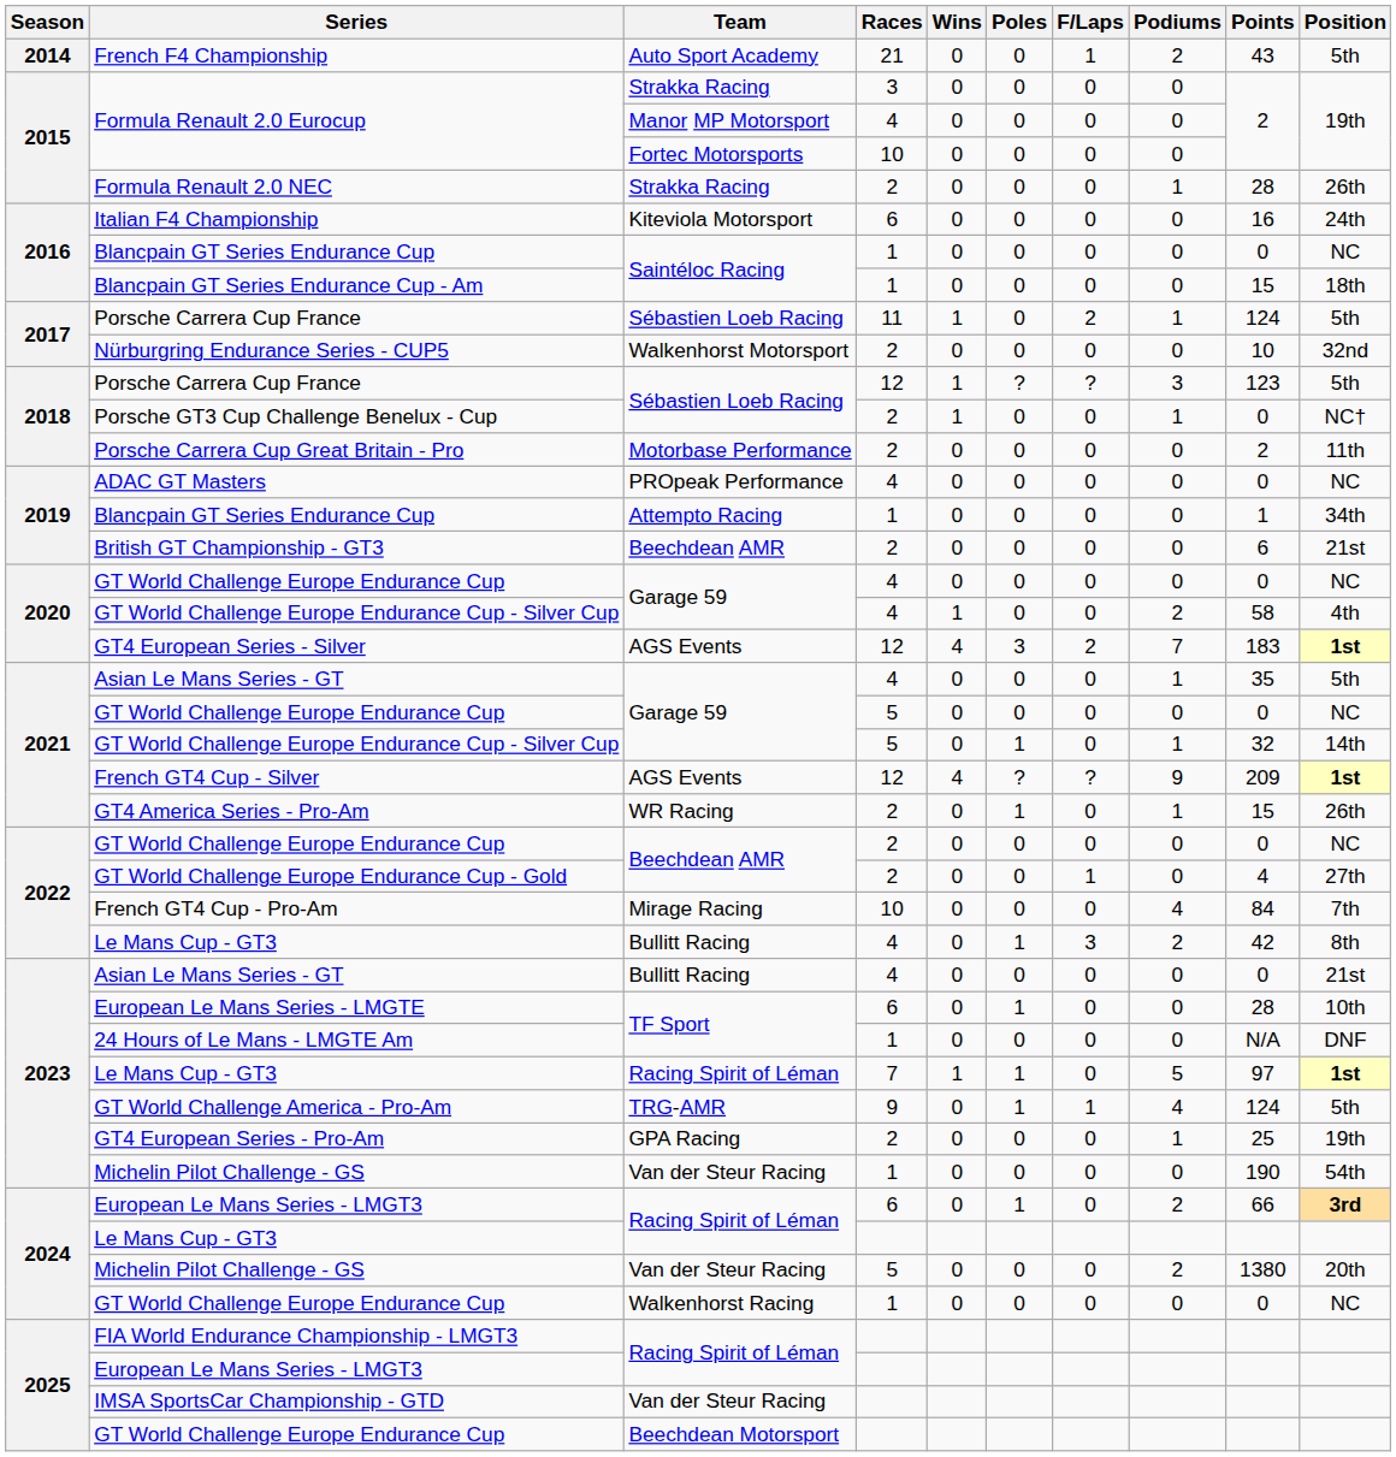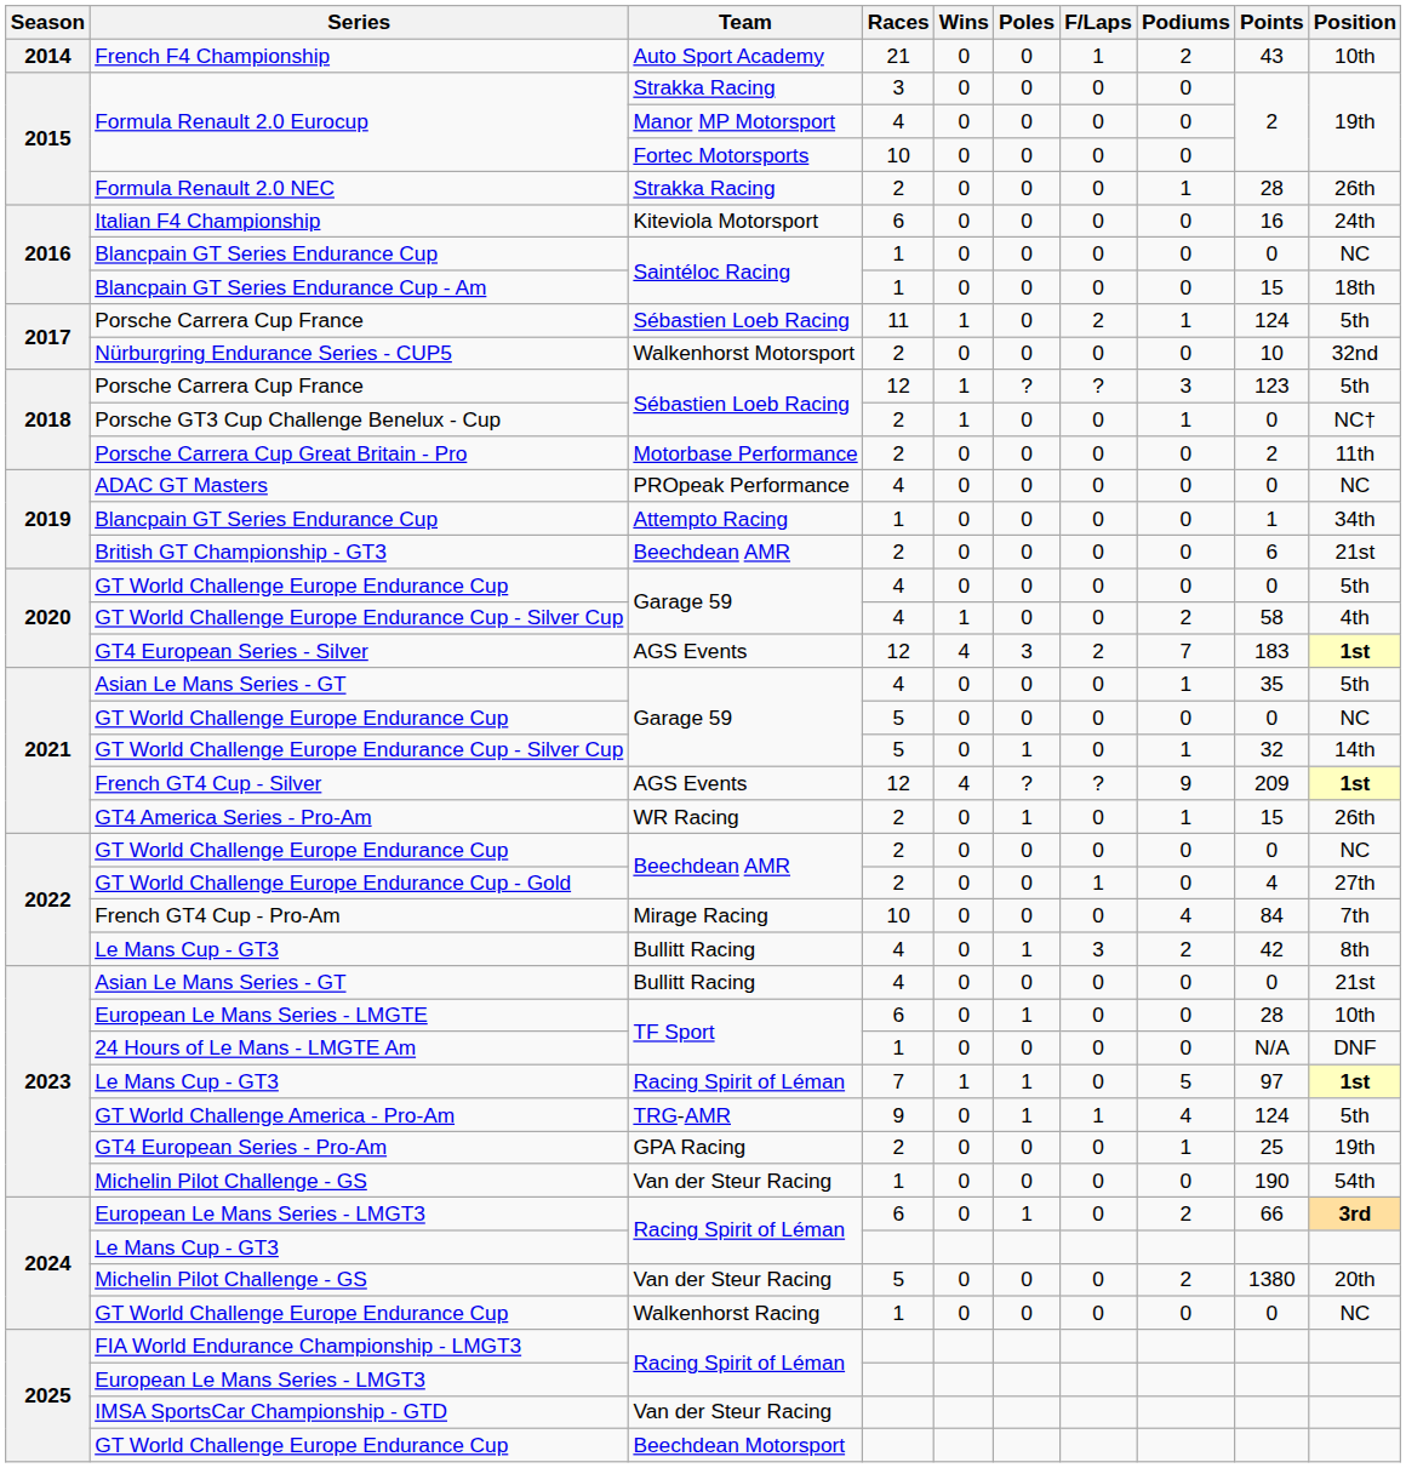 <table class="wikitable" style="font-size: 90%; text-align:center">
 <tr>
 <th>Season</th>
 <th>Series</th>
 <th>Team</th>
 <th>Races</th>
 <th>Wins</th>
 <th>Poles</th>
 <th>F/Laps</th>
 <th>Podiums</th>
 <th>Points</th>
 <th>Position</th>
 </tr>
 <tr>
 <th>2014</th>
 <td align=left><a href='#'>French F4 Championship</a></td>
 <td align=left><a href='#'>Auto Sport Academy</a></td>
 <td>21</td>
 <td>0</td>
 <td>0</td>
 <td>1</td>
 <td>2</td>
 <td>43</td>
-<td>5th</td>
+<td>10th</td>
 </tr>
 <tr>
 <th rowspan=4>2015</th>
 <td rowspan=3 align=left><a href='#'>Formula Renault 2.0 Eurocup</a></td>
 <td align=left><a href='#'>Strakka Racing</a></td>
 <td>3</td>
 <td>0</td>
 <td>0</td>
 <td>0</td>
 <td>0</td>
 <td rowspan=3>2</td>
 <td rowspan=3>19th</td>
 </tr>
 <tr>
 <td align=left><a href='#'>Manor</a> <a href='#'>MP Motorsport</a></td>
 <td>4</td>
 <td>0</td>
 <td>0</td>
 <td>0</td>
 <td>0</td>
 </tr>
 <tr>
 <td align=left><a href='#'>Fortec Motorsports</a></td>
 <td>10</td>
 <td>0</td>
 <td>0</td>
 <td>0</td>
 <td>0</td>
 </tr>
 <tr>
 <td align=left><a href='#'>Formula Renault 2.0 NEC</a></td>
 <td align=left><a href='#'>Strakka Racing</a></td>
 <td>2</td>
 <td>0</td>
 <td>0</td>
 <td>0</td>
 <td>1</td>
 <td>28</td>
 <td>26th</td>
 </tr>
 <tr>
 <th rowspan=3>2016</th>
 <td align=left><a href='#'>Italian F4 Championship</a></td>
 <td align=left>Kiteviola Motorsport</td>
 <td>6</td>
 <td>0</td>
 <td>0</td>
 <td>0</td>
 <td>0</td>
 <td>16</td>
 <td>24th</td>
 </tr>
 <tr>
 <td align=left><a href='#'>Blancpain GT Series Endurance Cup</a></td>
 <td rowspan=2 align=left><a href='#'>Saintéloc Racing</a></td>
 <td>1</td>
 <td>0</td>
 <td>0</td>
 <td>0</td>
 <td>0</td>
 <td>0</td>
 <td>NC</td>
 </tr>
 <tr>
 <td align=left><a href='#'>Blancpain GT Series Endurance Cup - Am</a></td>
 <td>1</td>
 <td>0</td>
 <td>0</td>
 <td>0</td>
 <td>0</td>
 <td>15</td>
 <td>18th</td>
 </tr>
 <tr>
 <th rowspan=2>2017</th>
 <td align=left>Porsche Carrera Cup France</td>
 <td align=left><a href='#'>Sébastien Loeb Racing</a></td>
 <td>11</td>
 <td>1</td>
 <td>0</td>
 <td>2</td>
 <td>1</td>
 <td>124</td>
 <td>5th</td>
 </tr>
 <tr>
 <td align=left><a href='#'>Nürburgring Endurance Series - CUP5</a></td>
 <td align=left>Walkenhorst Motorsport</td>
 <td>2</td>
 <td>0</td>
 <td>0</td>
 <td>0</td>
 <td>0</td>
 <td>10</td>
 <td>32nd</td>
 </tr>
 <tr>
 <th rowspan="3">2018</th>
 <td align=left>Porsche Carrera Cup France</td>
 <td rowspan="2" align=left><a href='#'>Sébastien Loeb Racing</a></td>
 <td>12</td>
 <td>1</td>
 <td>?</td>
 <td>?</td>
 <td>3</td>
 <td>123</td>
 <td>5th</td>
 </tr>
 <tr>
 <td align=left>Porsche GT3 Cup Challenge Benelux - Cup</td>
 <td>2</td>
 <td>1</td>
 <td>0</td>
 <td>0</td>
 <td>1</td>
 <td>0</td>
 <td>NC†</td>
 </tr>
 <tr>
 <td align=left><a href='#'>Porsche Carrera Cup Great Britain - Pro</a></td>
 <td align=left><a href='#'>Motorbase Performance</a></td>
 <td>2</td>
 <td>0</td>
 <td>0</td>
 <td>0</td>
 <td>0</td>
 <td>2</td>
 <td>11th</td>
 </tr>
 <tr>
 <th rowspan="3">2019</th>
 <td align=left><a href='#'>ADAC GT Masters</a></td>
 <td align=left>PROpeak Performance</td>
 <td>4</td>
 <td>0</td>
 <td>0</td>
 <td>0</td>
 <td>0</td>
 <td>0</td>
 <td>NC</td>
 </tr>
 <tr>
 <td align=left><a href='#'>Blancpain GT Series Endurance Cup</a></td>
 <td align=left><a href='#'>Attempto Racing</a></td>
 <td>1</td>
 <td>0</td>
 <td>0</td>
 <td>0</td>
 <td>0</td>
 <td>1</td>
 <td>34th</td>
 </tr>
 <tr>
 <td align=left><a href='#'>British GT Championship - GT3</a></td>
 <td align=left><a href='#'>Beechdean</a> <a href='#'>AMR</a></td>
 <td>2</td>
 <td>0</td>
 <td>0</td>
 <td>0</td>
 <td>0</td>
 <td>6</td>
 <td>21st</td>
 </tr>
 <tr>
 <th rowspan="3">2020</th>
 <td align=left><a href='#'>GT World Challenge Europe Endurance Cup</a></td>
 <td rowspan=2 align=left>Garage 59</td>
 <td>4</td>
 <td>0</td>
 <td>0</td>
 <td>0</td>
 <td>0</td>
 <td>0</td>
-<td>NC</td>
+<td>5th</td>
 </tr>
 <tr>
 <td align=left><a href='#'>GT World Challenge Europe Endurance Cup - Silver Cup</a></td>
 <td>4</td>
 <td>1</td>
 <td>0</td>
 <td>0</td>
 <td>2</td>
 <td>58</td>
 <td>4th</td>
 </tr>
 <tr>
 <td align=left><a href='#'>GT4 European Series - Silver</a></td>
 <td align=left>AGS Events</td>
 <td>12</td>
 <td>4</td>
 <td>3</td>
 <td>2</td>
 <td>7</td>
 <td>183</td>
 <td style="background:#FFFFBF;"><strong>1st</strong></td>
 </tr>
 <tr>
 <th rowspan="5">2021</th>
 <td align=left><a href='#'>Asian Le Mans Series - GT</a></td>
 <td rowspan="3" align=left>Garage 59</td>
 <td>4</td>
 <td>0</td>
 <td>0</td>
 <td>0</td>
 <td>1</td>
 <td>35</td>
 <td>5th</td>
 </tr>
 <tr>
 <td align=left><a href='#'>GT World Challenge Europe Endurance Cup</a></td>
 <td>5</td>
 <td>0</td>
 <td>0</td>
 <td>0</td>
 <td>0</td>
 <td>0</td>
 <td>NC</td>
 </tr>
 <tr>
 <td align=left><a href='#'>GT World Challenge Europe Endurance Cup - Silver Cup</a></td>
 <td>5</td>
 <td>0</td>
 <td>1</td>
 <td>0</td>
 <td>1</td>
 <td>32</td>
 <td>14th</td>
 </tr>
 <tr>
 <td align=left><a href='#'>French GT4 Cup - Silver</a></td>
 <td align=left>AGS Events</td>
 <td>12</td>
 <td>4</td>
 <td>?</td>
 <td>?</td>
 <td>9</td>
 <td>209</td>
 <td style="background:#FFFFBF;"><strong>1st</strong></td>
 </tr>
 <tr>
 <td align=left><a href='#'>GT4 America Series - Pro-Am</a></td>
 <td align=left>WR Racing</td>
 <td>2</td>
 <td>0</td>
 <td>1</td>
 <td>0</td>
 <td>1</td>
 <td>15</td>
 <td>26th</td>
 </tr>
 <tr>
 <th rowspan="4">2022</th>
 <td align=left><a href='#'>GT World Challenge Europe Endurance Cup</a></td>
 <td rowspan=2 align=left><a href='#'>Beechdean</a> <a href='#'>AMR</a></td>
 <td>2</td>
 <td>0</td>
 <td>0</td>
 <td>0</td>
 <td>0</td>
 <td>0</td>
 <td>NC</td>
 </tr>
 <tr>
 <td align=left><a href='#'>GT World Challenge Europe Endurance Cup - Gold</a></td>
 <td>2</td>
 <td>0</td>
 <td>0</td>
 <td>1</td>
 <td>0</td>
 <td>4</td>
 <td>27th</td>
 </tr>
 <tr>
 <td align=left>French GT4 Cup - Pro-Am</td>
 <td align=left>Mirage Racing</td>
 <td>10</td>
 <td>0</td>
 <td>0</td>
 <td>0</td>
 <td>4</td>
 <td>84</td>
 <td>7th</td>
 </tr>
 <tr>
 <td align=left><a href='#'>Le Mans Cup - GT3</a></td>
 <td align=left>Bullitt Racing</td>
 <td>4</td>
 <td>0</td>
 <td>1</td>
 <td>3</td>
 <td>2</td>
 <td>42</td>
 <td>8th</td>
 </tr>
 <tr>
 <th rowspan="7">2023</th>
 <td align=left><a href='#'>Asian Le Mans Series - GT</a></td>
 <td align=left>Bullitt Racing</td>
 <td>4</td>
 <td>0</td>
 <td>0</td>
 <td>0</td>
 <td>0</td>
 <td>0</td>
 <td>21st</td>
 </tr>
 <tr>
 <td align=left><a href='#'>European Le Mans Series - LMGTE</a></td>
 <td rowspan="2" align=left><a href='#'>TF Sport</a></td>
 <td>6</td>
 <td>0</td>
 <td>1</td>
 <td>0</td>
 <td>0</td>
 <td>28</td>
 <td>10th</td>
 </tr>
 <tr>
 <td align=left><a href='#'>24 Hours of Le Mans - LMGTE Am</a></td>
 <td>1</td>
 <td>0</td>
 <td>0</td>
 <td>0</td>
 <td>0</td>
 <td>N/A</td>
 <td>DNF</td>
 </tr>
 <tr>
 <td align=left><a href='#'>Le Mans Cup - GT3</a></td>
 <td align=left><a href='#'>Racing Spirit of Léman</a></td>
 <td>7</td>
 <td>1</td>
 <td>1</td>
 <td>0</td>
 <td>5</td>
 <td>97</td>
 <td style="background:#FFFFBF;"><strong>1st</strong></td>
 </tr>
 <tr>
 <td align=left><a href='#'>GT World Challenge America - Pro-Am</a></td>
 <td align=left><a href='#'>TRG</a>-<a href='#'>AMR</a></td>
 <td>9</td>
 <td>0</td>
 <td>1</td>
 <td>1</td>
 <td>4</td>
 <td>124</td>
 <td>5th</td>
 </tr>
 <tr>
 <td align=left><a href='#'>GT4 European Series - Pro-Am</a></td>
 <td align=left>GPA Racing</td>
 <td>2</td>
 <td>0</td>
 <td>0</td>
 <td>0</td>
 <td>1</td>
 <td>25</td>
 <td>19th</td>
 </tr>
 <tr>
 <td align=left><a href='#'>Michelin Pilot Challenge - GS</a></td>
 <td align=left>Van der Steur Racing</td>
 <td>1</td>
 <td>0</td>
 <td>0</td>
 <td>0</td>
 <td>0</td>
 <td>190</td>
 <td>54th</td>
 </tr>
 <tr>
 <th rowspan="4">2024</th>
 <td align=left><a href='#'>European Le Mans Series - LMGT3</a></td>
 <td rowspan="2" align="left"><a href='#'>Racing Spirit of Léman</a></td>
 <td>6</td>
 <td>0</td>
 <td>1</td>
 <td>0</td>
 <td>2</td>
 <td>66</td>
 <td style="background:#FFDF9F;"><strong>3rd</strong></td>
 </tr>
 <tr>
 <td align=left><a href='#'>Le Mans Cup - GT3</a></td>
 <td></td>
 <td></td>
 <td></td>
 <td></td>
 <td></td>
 <td></td>
 <td></td>
 </tr>
 <tr>
 <td align=left><a href='#'>Michelin Pilot Challenge - GS</a></td>
 <td align=left>Van der Steur Racing</td>
 <td>5</td>
 <td>0</td>
 <td>0</td>
 <td>0</td>
 <td>2</td>
 <td>1380</td>
 <td>20th</td>
 </tr>
 <tr>
 <td align=left><a href='#'>GT World Challenge Europe Endurance Cup</a></td>
 <td align=left>Walkenhorst Racing</td>
 <td>1</td>
 <td>0</td>
 <td>0</td>
 <td>0</td>
 <td>0</td>
 <td>0</td>
 <td>NC</td>
 </tr>
 <tr>
 <th rowspan="4">2025</th>
 <td align=left><a href='#'>FIA World Endurance Championship - LMGT3</a></td>
 <td rowspan="2" align="left"><a href='#'>Racing Spirit of Léman</a></td>
 <td></td>
 <td></td>
 <td></td>
 <td></td>
 <td></td>
 <td></td>
 <td></td>
 </tr>
 <tr>
 <td align=left><a href='#'>European Le Mans Series - LMGT3</a></td>
 <td></td>
 <td></td>
 <td></td>
 <td></td>
 <td></td>
 <td></td>
 <td></td>
 </tr>
 <tr>
 <td align=left><a href='#'>IMSA SportsCar Championship - GTD</a></td>
 <td align=left>Van der Steur Racing</td>
 <td></td>
 <td></td>
 <td></td>
 <td></td>
 <td></td>
 <td></td>
 <td></td>
 </tr>
 <tr>
 <td align="left"><a href='#'>GT World Challenge Europe Endurance Cup</a></td>
 <td align="left"><a href='#'>Beechdean Motorsport</a></td>
 <td></td>
 <td></td>
 <td></td>
 <td></td>
 <td></td>
 <td></td>
 <td></td>
 </tr>
 </table>
